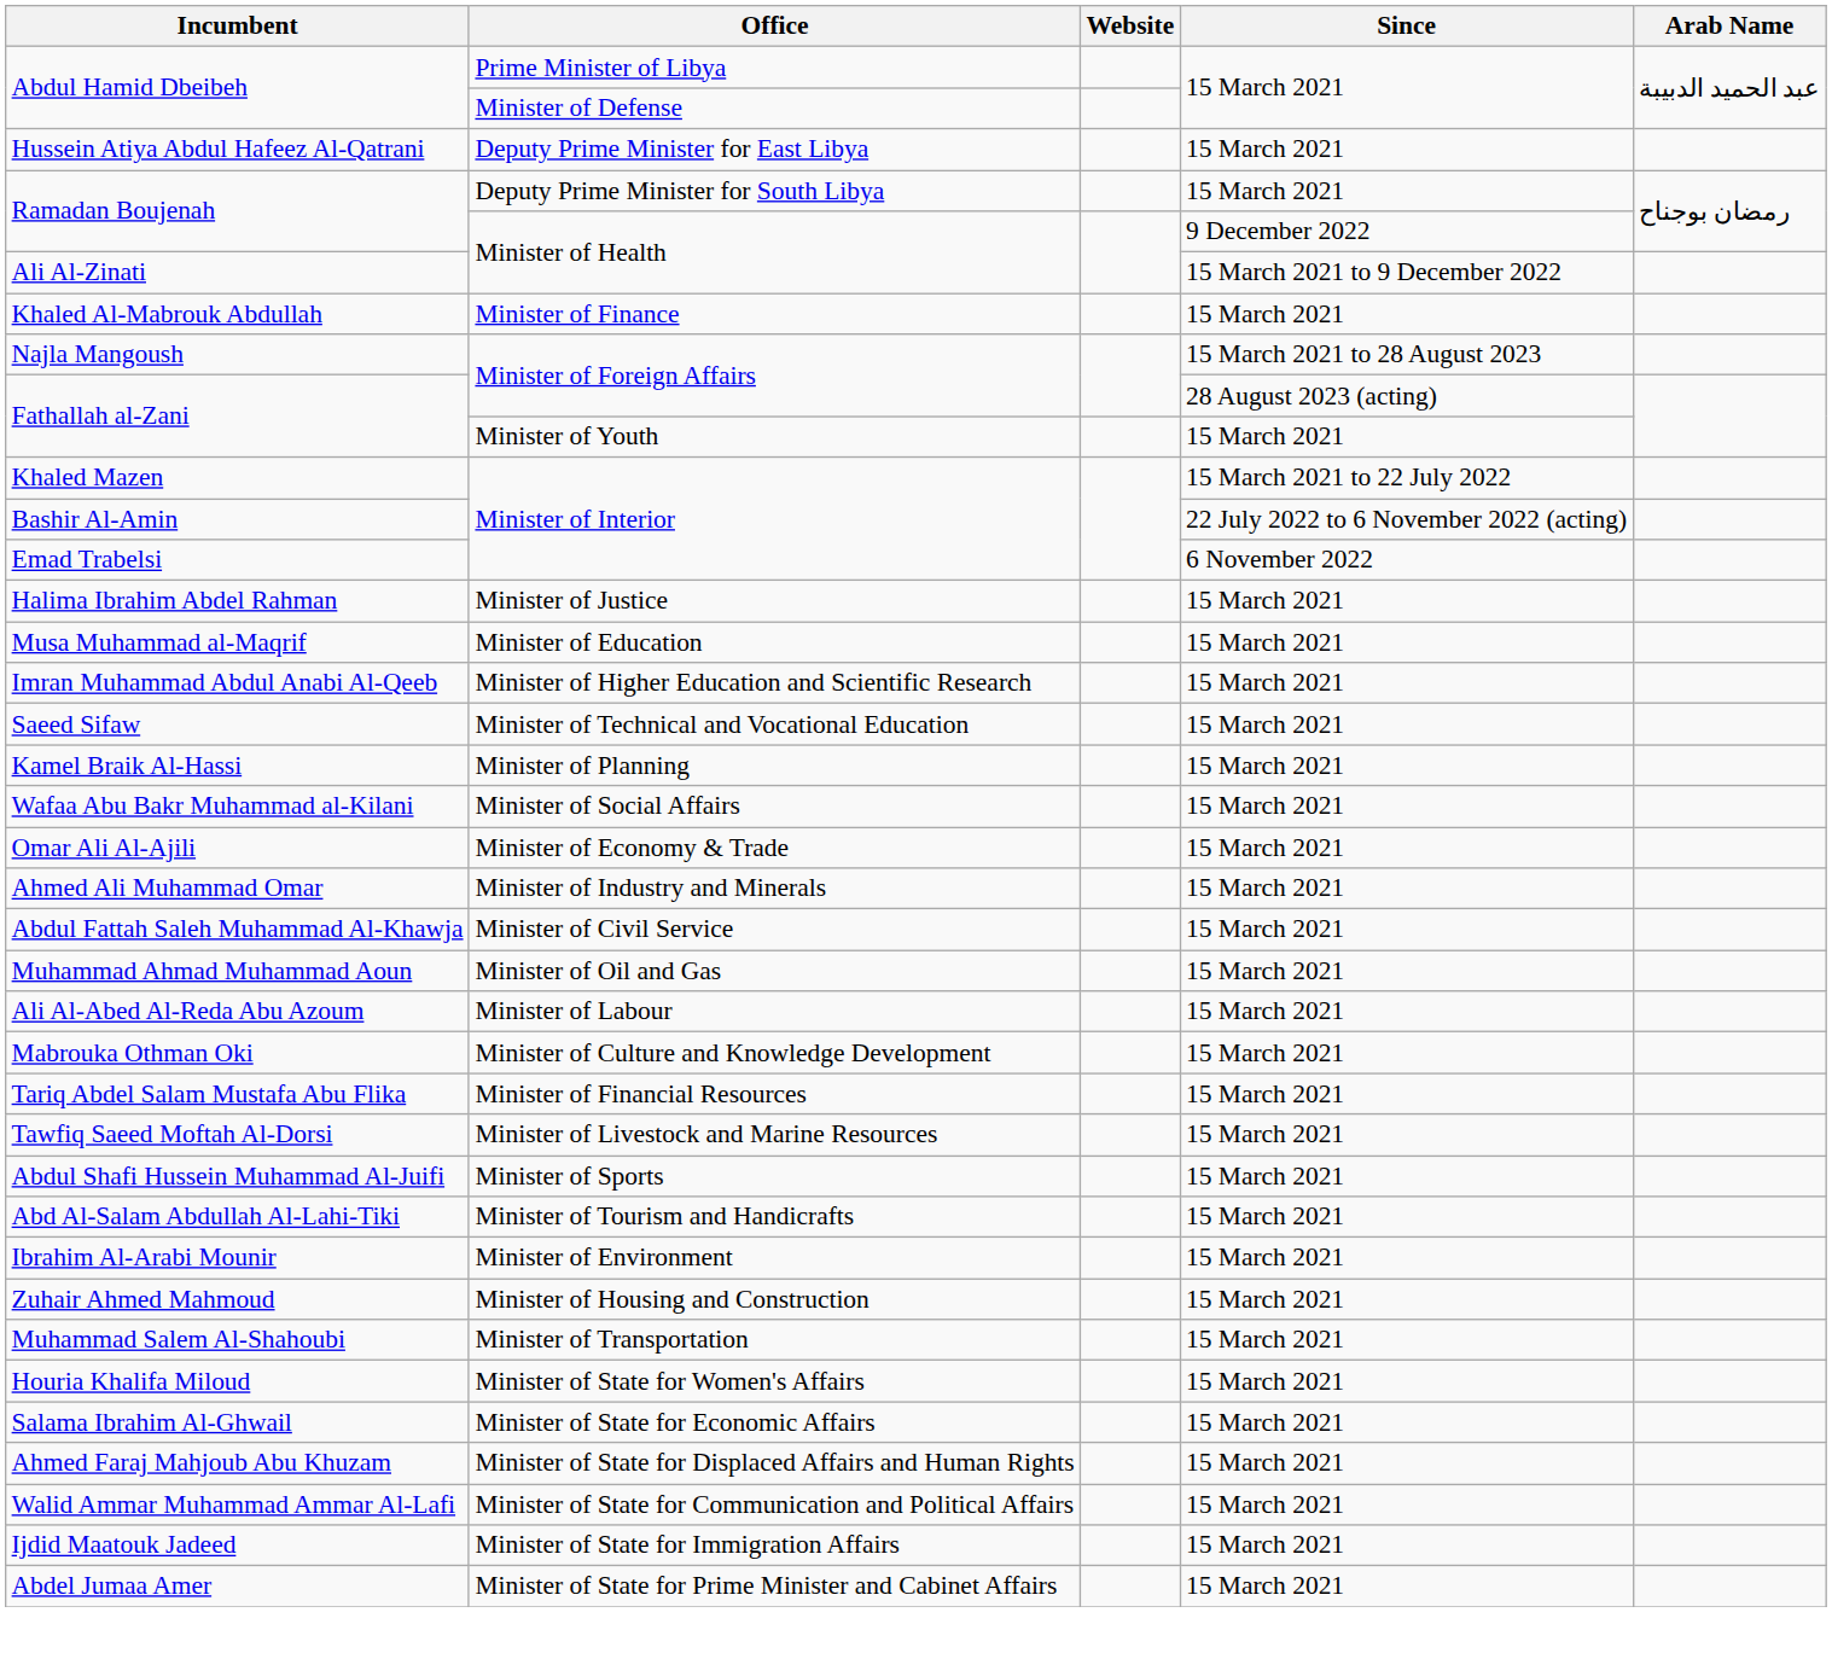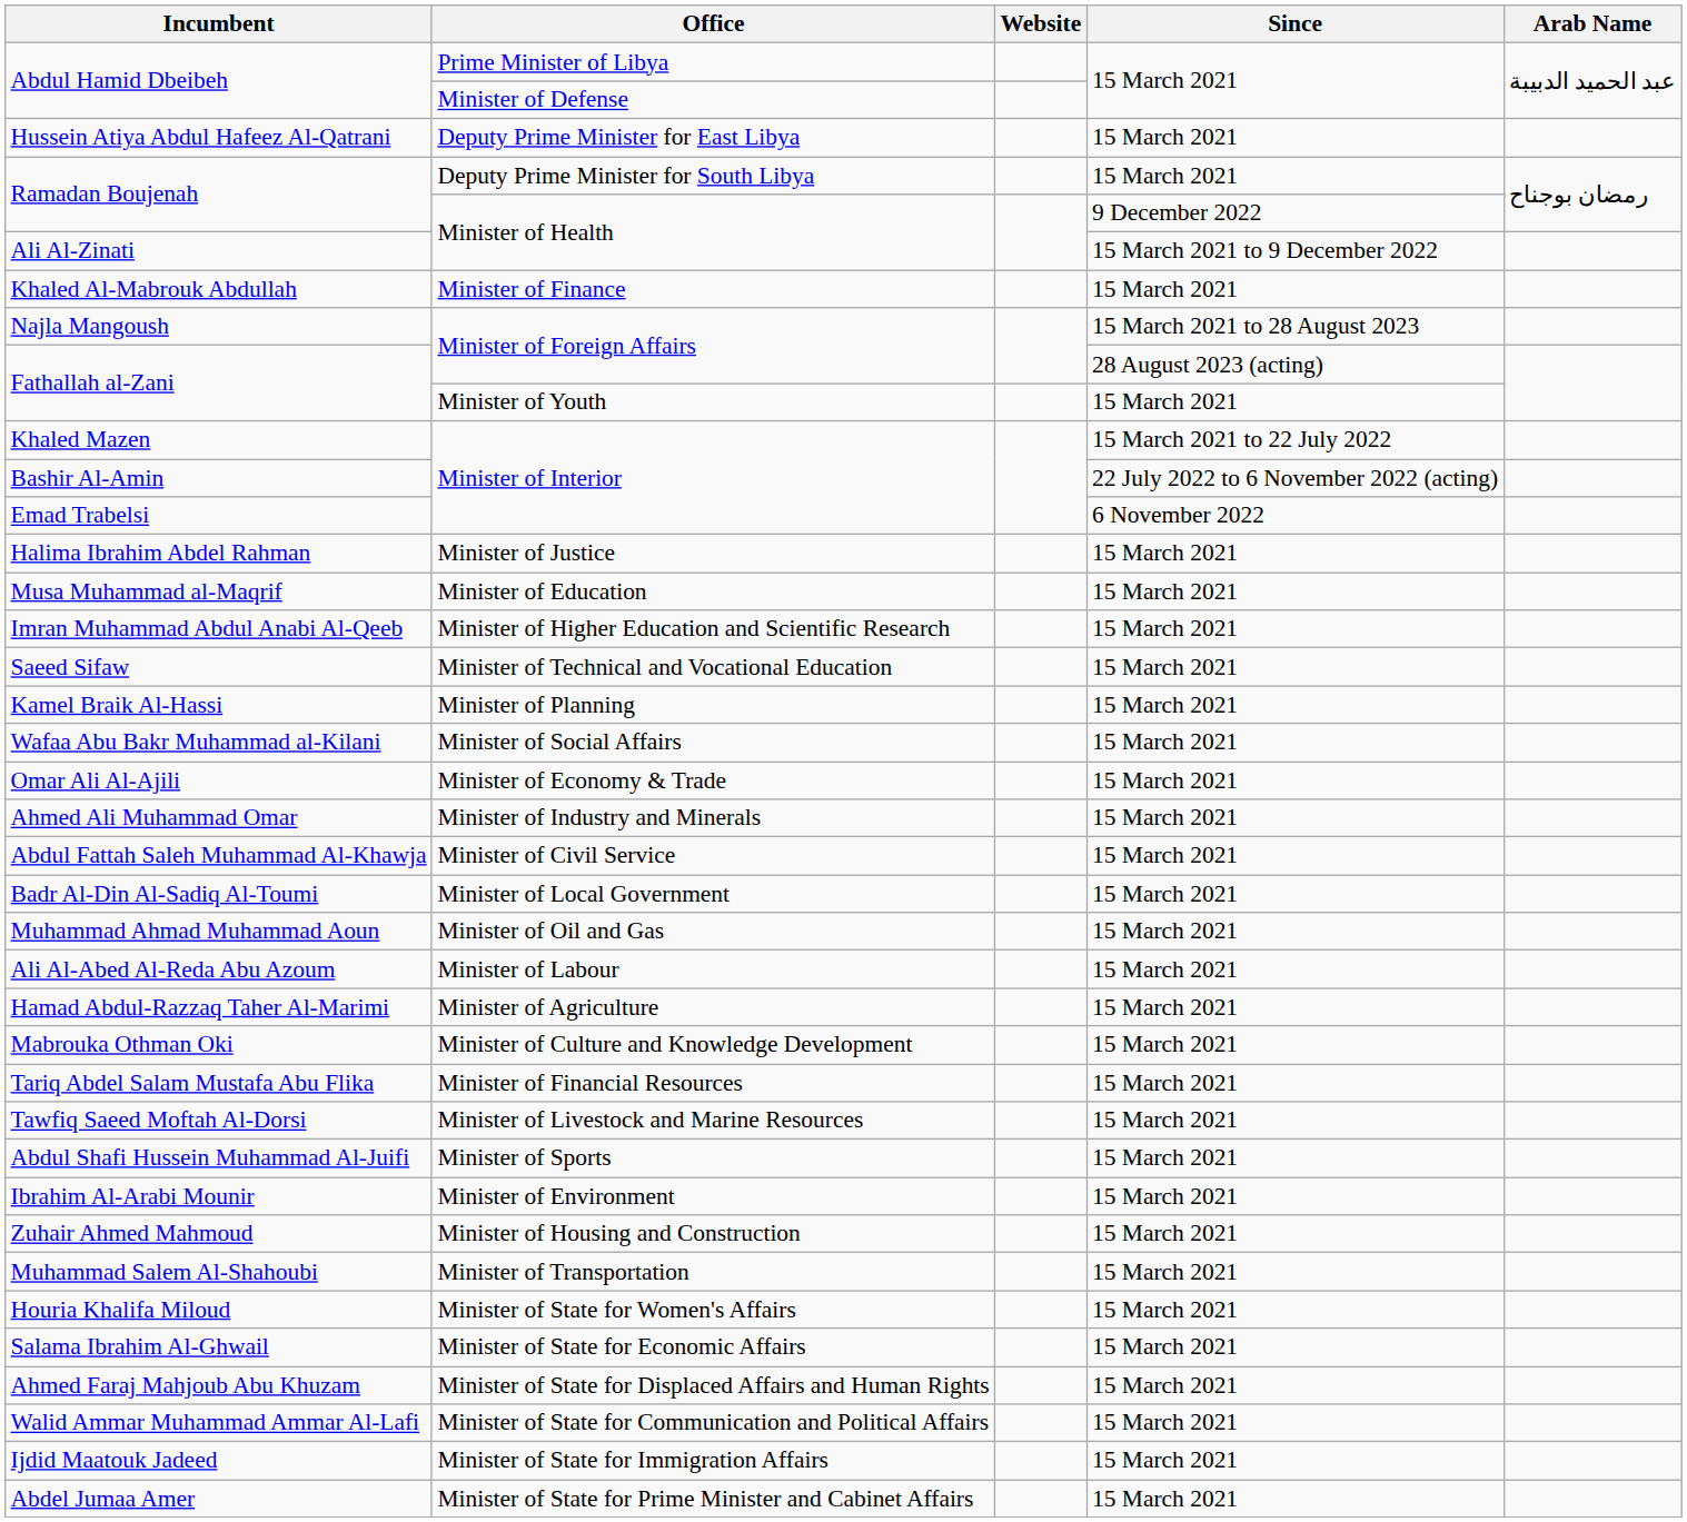 <table class="wikitable" style=background: #f9f9f9; font-size: 95%;">
 <tr>
 <th>Incumbent</th>
 <th>Office</th>
 <th>Website</th>
 <th>Since</th>
 <th>Arab Name</th>
 </tr>
 <tr>
 <td rowspan="2"><a href='#'>Abdul Hamid Dbeibeh</a></td>
 <td><a href='#'>Prime Minister of Libya</a></td>
 <td></td>
 <td rowspan="2">15 March 2021</td>
 <td rowspan="2">عبد الحميد الدبيبة</td>
 </tr>
 <tr>
 <td><a href='#'>Minister of Defense</a></td>
 <td></td>
 </tr>
 <tr>
 <td><a href='#'>Hussein Atiya Abdul Hafeez Al-Qatrani</a></td>
 <td><a href='#'>Deputy Prime Minister</a> for <a href='#'> East Libya</a></td>
 <td></td>
 <td>15 March 2021</td>
 <td></td>
 </tr>
 <tr>
 <td rowspan="2"><a href='#'>Ramadan Boujenah</a></td>
 <td>Deputy Prime Minister for <a href='#'> South Libya</a></td>
 <td></td>
 <td>15 March 2021</td>
 <td rowspan="2">رمضان بوجناح</td>
 </tr>
 <tr>
 <td rowspan="2">Minister of Health</td>
 <td rowspan="2"></td>
 <td>9 December 2022</td>
 </tr>
 <tr>
 <td><a href='#'>Ali Al-Zinati</a></td>
 <td>15 March 2021 to 9 December 2022</td>
 <td></td>
 </tr>
 <tr>
 <td><a href='#'>Khaled Al-Mabrouk Abdullah</a></td>
 <td><a href='#'>Minister of Finance</a></td>
 <td> </td>
 <td>15 March 2021</td>
 <td></td>
 </tr>
 <tr>
 <td><a href='#'>Najla Mangoush</a></td>
 <td rowspan="2"><a href='#'>Minister of Foreign Affairs</a></td>
 <td rowspan="2"></td>
 <td>15 March 2021 to 28 August 2023</td>
 <td></td>
 </tr>
 <tr>
 <td rowspan="2"><a href='#'>Fathallah al-Zani</a></td>
 <td>28 August 2023 (acting)</td>
 <td rowspan="2"></td>
 </tr>
 <tr>
 <td>Minister of Youth</td>
 <td></td>
 <td>15 March 2021</td>
 </tr>
 <tr>
 <td><a href='#'>Khaled Mazen</a></td>
 <td rowspan="3"><a href='#'>Minister of Interior</a></td>
 <td rowspan="3"> </td>
 <td>15 March 2021 to 22 July 2022</td>
 <td></td>
 </tr>
 <tr>
 <td><a href='#'>Bashir Al-Amin</a></td>
 <td>22 July 2022 to 6 November 2022 (acting)</td>
 <td></td>
 </tr>
 <tr>
 <td><a href='#'>Emad Trabelsi</a></td>
 <td>6 November 2022</td>
 <td></td>
 </tr>
 <tr>
 <td><a href='#'>Halima Ibrahim Abdel Rahman</a></td>
 <td>Minister of Justice</td>
 <td></td>
 <td>15 March 2021</td>
 <td></td>
 </tr>
 <tr>
 <td><a href='#'>Musa Muhammad al-Maqrif</a></td>
 <td>Minister of Education</td>
 <td></td>
 <td>15 March 2021</td>
 <td></td>
 </tr>
 <tr>
 <td><a href='#'>Imran Muhammad Abdul Anabi Al-Qeeb</a></td>
 <td>Minister of Higher Education and Scientific Research</td>
 <td></td>
 <td>15 March 2021</td>
 <td></td>
 </tr>
 <tr>
 <td><a href='#'>Saeed Sifaw</a></td>
 <td>Minister of Technical and Vocational Education</td>
 <td></td>
 <td>15 March 2021</td>
 <td></td>
 </tr>
 <tr>
 <td><a href='#'>Kamel Braik Al-Hassi</a></td>
 <td>Minister of Planning</td>
 <td></td>
 <td>15 March 2021</td>
 <td></td>
 </tr>
 <tr>
 <td><a href='#'>Wafaa Abu Bakr Muhammad al-Kilani</a></td>
 <td>Minister of Social Affairs</td>
 <td></td>
 <td>15 March 2021</td>
 <td></td>
 </tr>
 <tr>
 <td><a href='#'>Omar Ali Al-Ajili</a></td>
 <td>Minister of Economy & Trade</td>
 <td></td>
 <td>15 March 2021</td>
 <td></td>
 </tr>
 <tr>
 <td><a href='#'>Ahmed Ali Muhammad Omar</a></td>
 <td>Minister of Industry and Minerals</td>
 <td> </td>
 <td>15 March 2021</td>
 <td></td>
 </tr>
 <tr>
 <td><a href='#'>Abdul Fattah Saleh Muhammad Al-Khawja</a></td>
 <td>Minister of Civil Service</td>
 <td></td>
 <td>15 March 2021</td>
 <td></td>
 </tr>
 <tr>
+<td><a href='#'>Badr Al-Din Al-Sadiq Al-Toumi</a></td>
+<td>Minister of Local Government</td>
+<td></td>
+<td>15 March 2021</td>
+<td></td>
+</tr>
+<tr>
 <td><a href='#'>Muhammad Ahmad Muhammad Aoun</a></td>
 <td>Minister of Oil and Gas</td>
 <td></td>
 <td>15 March 2021</td>
 <td></td>
 </tr>
 <tr>
 <td><a href='#'>Ali Al-Abed Al-Reda Abu Azoum</a></td>
 <td>Minister of Labour</td>
+<td></td>
+<td>15 March 2021</td>
+<td></td>
+</tr>
+<tr>
+<td><a href='#'>Hamad Abdul-Razzaq Taher Al-Marimi</a></td>
+<td>Minister of Agriculture</td>
 <td></td>
 <td>15 March 2021</td>
 <td></td>
 </tr>
 <tr>
 <td><a href='#'>Mabrouka Othman Oki</a></td>
 <td>Minister of Culture and Knowledge Development</td>
 <td></td>
 <td>15 March 2021</td>
 <td></td>
 </tr>
 <tr>
 <td><a href='#'>Tariq Abdel Salam Mustafa Abu Flika</a></td>
 <td>Minister of Financial Resources</td>
 <td></td>
 <td>15 March 2021</td>
 <td></td>
 </tr>
 <tr>
 <td><a href='#'>Tawfiq Saeed Moftah Al-Dorsi</a></td>
 <td>Minister of Livestock and Marine Resources</td>
 <td></td>
 <td>15 March 2021</td>
 <td></td>
 </tr>
 <tr>
 <td><a href='#'>Abdul Shafi Hussein Muhammad Al-Juifi</a></td>
 <td>Minister of Sports</td>
-<td></td>
-<td>15 March 2021</td>
-<td></td>
-</tr>
-<tr>
-<td><a href='#'>Abd Al-Salam Abdullah Al-Lahi-Tiki</a></td>
-<td>Minister of Tourism and Handicrafts</td>
 <td></td>
 <td>15 March 2021</td>
 <td></td>
 </tr>
 <tr>
 <td><a href='#'>Ibrahim Al-Arabi Mounir</a></td>
 <td>Minister of Environment</td>
 <td></td>
 <td>15 March 2021</td>
 <td></td>
 </tr>
 <tr>
 <td><a href='#'>Zuhair Ahmed Mahmoud</a></td>
 <td>Minister of Housing and Construction</td>
 <td></td>
 <td>15 March 2021</td>
 <td></td>
 </tr>
 <tr>
 <td><a href='#'>Muhammad Salem Al-Shahoubi</a></td>
 <td>Minister of Transportation</td>
 <td></td>
 <td>15 March 2021</td>
 <td></td>
 </tr>
 <tr>
 <td><a href='#'>Houria Khalifa Miloud</a></td>
 <td>Minister of State for Women's Affairs</td>
 <td></td>
 <td>15 March 2021</td>
 <td></td>
 </tr>
 <tr>
 <td><a href='#'>Salama Ibrahim Al-Ghwail</a></td>
 <td>Minister of State for Economic Affairs</td>
 <td></td>
 <td>15 March 2021</td>
 <td></td>
 </tr>
 <tr>
 <td><a href='#'>Ahmed Faraj Mahjoub Abu Khuzam</a></td>
 <td>Minister of State for Displaced Affairs and Human Rights</td>
 <td></td>
 <td>15 March 2021</td>
 <td></td>
 </tr>
 <tr>
 <td><a href='#'>Walid Ammar Muhammad Ammar Al-Lafi</a></td>
 <td>Minister of State for Communication and Political Affairs</td>
 <td></td>
 <td>15 March 2021</td>
 <td></td>
 </tr>
 <tr>
 <td><a href='#'>Ijdid Maatouk Jadeed</a></td>
 <td>Minister of State for Immigration Affairs</td>
 <td></td>
 <td>15 March 2021</td>
 <td></td>
 </tr>
 <tr>
 <td><a href='#'>Abdel Jumaa Amer</a></td>
 <td>Minister of State for Prime Minister and Cabinet Affairs</td>
 <td></td>
 <td>15 March 2021</td>
 <td></td>
 </tr>
 <tr>
 </tr>
 </table>
